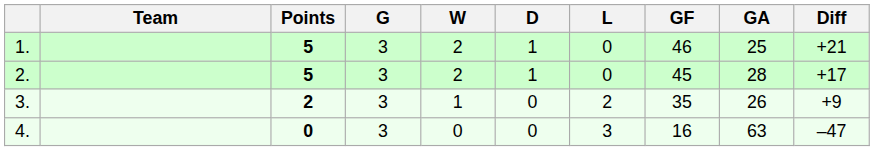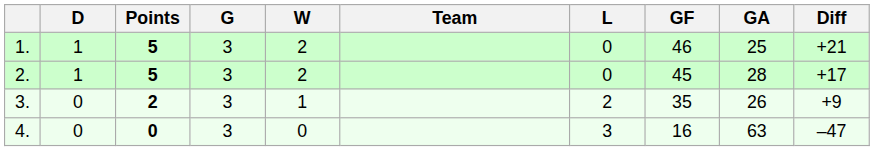 <table class=wikitable style="text-align:center">
 <tr bgcolor="#DCDCDC">
 <th width="25"></th>
-<th width="200">Team</th>
+<th width="60">D</th>
 <th width="60">Points</th>
 <th width="60">G</th>
 <th width="60">W</th>
-<th width="60">D</th>
+<th width="200">Team</th>
 <th width="60">L</th>
 <th width="60">GF</th>
 <th width="60">GA</th>
 <th width="60">Diff</th>
 </tr>
 <tr bgcolor=#CCFFCC>
 <td>1.</td>
-<td align=left></td>
+<td>1</td>
 <td><strong>5</strong></td>
 <td>3</td>
 <td>2</td>
-<td>1</td>
+<td align=left></td>
 <td>0</td>
 <td>46</td>
 <td>25</td>
 <td>+21</td>
 </tr>
 <tr bgcolor=#CCFFCC>
 <td>2.</td>
-<td align=left></td>
+<td>1</td>
 <td><strong>5</strong></td>
 <td>3</td>
 <td>2</td>
-<td>1</td>
+<td align=left></td>
 <td>0</td>
 <td>45</td>
 <td>28</td>
 <td>+17</td>
 </tr>
 <tr bgcolor=#EEFFEE>
 <td>3.</td>
-<td align=left></td>
+<td>0</td>
 <td><strong>2</strong></td>
 <td>3</td>
 <td>1</td>
-<td>0</td>
+<td align=left></td>
 <td>2</td>
 <td>35</td>
 <td>26</td>
 <td>+9</td>
 </tr>
 <tr bgcolor=#EEFFEE>
 <td>4.</td>
-<td align=left></td>
+<td>0</td>
 <td><strong>0</strong></td>
 <td>3</td>
 <td>0</td>
-<td>0</td>
+<td align=left></td>
 <td>3</td>
 <td>16</td>
 <td>63</td>
 <td>–47</td>
 </tr>
 </table>
